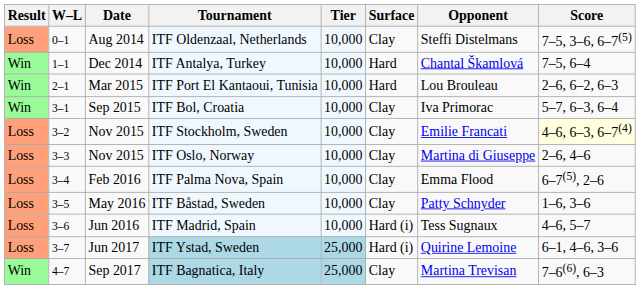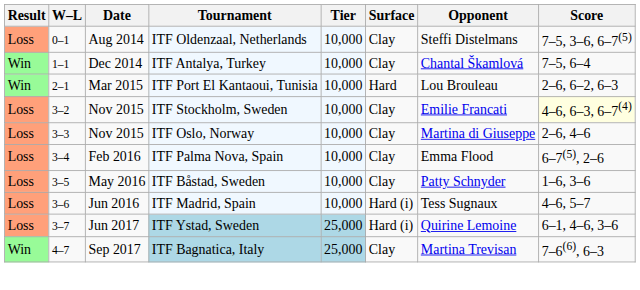 <table class="sortable wikitable nowrap">
 <tr>
 <th>Result</th>
 <th class="unsortable">W–L</th>
 <th>Date</th>
 <th>Tournament</th>
 <th>Tier</th>
 <th>Surface</th>
 <th>Opponent</th>
 <th class="unsortable">Score</th>
 </tr>
 <tr>
 <td style="background:#ffa07a;">Loss</td>
 <td><small>0–1</small></td>
 <td>Aug 2014</td>
 <td style="background:#f0f8ff;">ITF Oldenzaal, Netherlands</td>
 <td style="background:#f0f8ff;">10,000</td>
 <td>Clay</td>
 <td> Steffi Distelmans</td>
 <td>7–5, 3–6, 6–7<sup>(5)</sup></td>
 </tr>
 <tr>
 <td style="background:#98fb98;">Win</td>
 <td><small>1–1</small></td>
 <td>Dec 2014</td>
 <td style="background:#f0f8ff;">ITF Antalya, Turkey</td>
 <td style="background:#f0f8ff;">10,000</td>
-<td>Hard</td>
+<td>Clay</td>
 <td> <a href='#'>Chantal Škamlová</a></td>
 <td>7–5, 6–4</td>
 </tr>
 <tr>
 <td style="background:#98fb98;">Win</td>
 <td><small>2–1</small></td>
 <td>Mar 2015</td>
 <td style="background:#f0f8ff;">ITF Port El Kantaoui, Tunisia</td>
 <td style="background:#f0f8ff;">10,000</td>
 <td>Hard</td>
 <td> Lou Brouleau</td>
 <td>2–6, 6–2, 6–3</td>
-</tr>
-<tr>
-<td style="background:#98fb98;">Win</td>
-<td><small>3–1</small></td>
-<td>Sep 2015</td>
-<td style="background:#f0f8ff;">ITF Bol, Croatia</td>
-<td style="background:#f0f8ff;">10,000</td>
-<td>Clay</td>
-<td> Iva Primorac</td>
-<td>5–7, 6–3, 6–4</td>
 </tr>
 <tr>
 <td style="background:#ffa07a;">Loss</td>
 <td><small>3–2</small></td>
 <td>Nov 2015</td>
 <td style="background:#f0f8ff;">ITF Stockholm, Sweden</td>
 <td style="background:#f0f8ff;">10,000</td>
 <td>Clay</td>
 <td> <a href='#'>Emilie Francati</a></td>
 <td style="background: lightyellow;">4–6, 6–3, 6–7<sup>(4)</sup></td>
 </tr>
 <tr>
 <td style="background:#ffa07a;">Loss</td>
 <td><small>3–3</small></td>
 <td>Nov 2015</td>
 <td style="background:#f0f8ff;">ITF Oslo, Norway</td>
 <td style="background:#f0f8ff;">10,000</td>
 <td>Clay</td>
 <td> <a href='#'>Martina di Giuseppe</a></td>
 <td>2–6, 4–6</td>
 </tr>
 <tr>
 <td style="background:#ffa07a;">Loss</td>
 <td><small>3–4</small></td>
 <td>Feb 2016</td>
 <td style="background:#f0f8ff;">ITF Palma Nova, Spain</td>
 <td style="background:#f0f8ff;">10,000</td>
 <td>Clay</td>
 <td> Emma Flood</td>
 <td>6–7<sup>(5)</sup>, 2–6</td>
 </tr>
 <tr>
 <td style="background:#ffa07a;">Loss</td>
 <td><small>3–5</small></td>
 <td>May 2016</td>
 <td style="background:#f0f8ff;">ITF Båstad, Sweden</td>
 <td style="background:#f0f8ff;">10,000</td>
 <td>Clay</td>
 <td> <a href='#'>Patty Schnyder</a></td>
 <td>1–6, 3–6</td>
 </tr>
 <tr>
 <td style="background:#ffa07a;">Loss</td>
 <td><small>3–6</small></td>
 <td>Jun 2016</td>
 <td style="background:#f0f8ff;">ITF Madrid, Spain</td>
 <td style="background:#f0f8ff;">10,000</td>
 <td>Hard (i)</td>
 <td> Tess Sugnaux</td>
 <td>4–6, 5–7</td>
 </tr>
 <tr>
 <td style="background:#ffa07a;">Loss</td>
 <td><small>3–7</small></td>
 <td>Jun 2017</td>
 <td style="background:lightblue;">ITF Ystad, Sweden</td>
 <td style="background:lightblue;">25,000</td>
 <td>Hard (i)</td>
 <td> <a href='#'>Quirine Lemoine</a></td>
 <td>6–1, 4–6, 3–6</td>
 </tr>
 <tr>
 <td style="background:#98fb98;">Win</td>
 <td><small>4–7</small></td>
 <td>Sep 2017</td>
 <td style="background:lightblue;">ITF Bagnatica, Italy</td>
 <td style="background:lightblue;">25,000</td>
 <td>Clay</td>
 <td> <a href='#'>Martina Trevisan</a></td>
 <td>7–6<sup>(6)</sup>, 6–3</td>
 </tr>
 </table>
